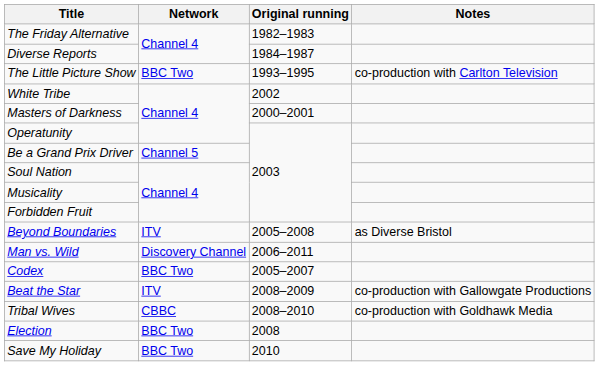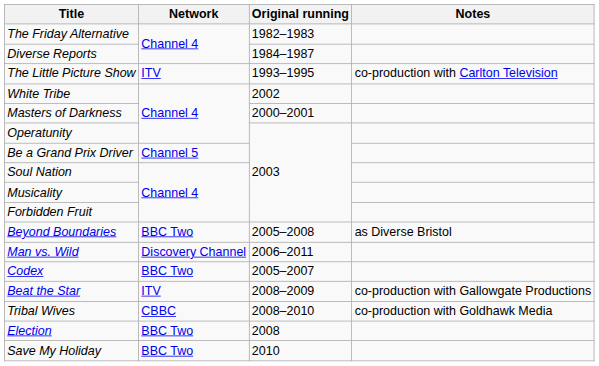 <table class="wikitable sortable">
 <tr>
 <th>Title</th>
 <th>Network</th>
 <th>Original running</th>
 <th>Notes</th>
 </tr>
 <tr>
 <td><em>The Friday Alternative</em></td>
 <td rowspan="2"><a href='#'>Channel 4</a></td>
 <td>1982–1983</td>
 <td></td>
 </tr>
 <tr>
 <td><em>Diverse Reports</em></td>
 <td>1984–1987</td>
 <td></td>
 </tr>
 <tr>
 <td><em>The Little Picture Show</em></td>
-<td><a href='#'>BBC Two</a></td>
+<td><a href='#'>ITV</a></td>
 <td>1993–1995</td>
 <td>co-production with <a href='#'>Carlton Television</a></td>
 </tr>
 <tr>
 <td><em>White Tribe</em></td>
 <td rowspan="3"><a href='#'>Channel 4</a></td>
 <td>2002</td>
 <td></td>
 </tr>
 <tr>
 <td><em>Masters of Darkness</em></td>
 <td>2000–2001</td>
 <td></td>
 </tr>
 <tr>
 <td><em>Operatunity</em></td>
 <td rowspan="5">2003</td>
 <td></td>
 </tr>
 <tr>
 <td><em>Be a Grand Prix Driver</em></td>
 <td><a href='#'>Channel 5</a></td>
 <td></td>
 </tr>
 <tr>
 <td><em>Soul Nation</em></td>
 <td rowspan="3"><a href='#'>Channel 4</a></td>
 <td></td>
 </tr>
 <tr>
 <td><em>Musicality</em></td>
 <td></td>
 </tr>
 <tr>
 <td><em>Forbidden Fruit</em></td>
 <td></td>
 </tr>
 <tr>
 <td><em><a href='#'>Beyond Boundaries</a></em></td>
-<td><a href='#'>ITV</a></td>
+<td><a href='#'>BBC Two</a></td>
 <td>2005–2008</td>
 <td>as Diverse Bristol</td>
 </tr>
 <tr>
 <td><em><a href='#'>Man vs. Wild</a></em></td>
 <td><a href='#'>Discovery Channel</a></td>
 <td>2006–2011</td>
 <td></td>
 </tr>
 <tr>
 <td><em><a href='#'>Codex</a></em></td>
 <td><a href='#'>BBC Two</a></td>
 <td>2005–2007</td>
 <td></td>
 </tr>
 <tr>
 <td><em><a href='#'>Beat the Star</a></em></td>
 <td><a href='#'>ITV</a></td>
 <td>2008–2009</td>
 <td>co-production with Gallowgate Productions</td>
 </tr>
 <tr>
 <td><em>Tribal Wives</em></td>
 <td><a href='#'>CBBC</a></td>
 <td>2008–2010</td>
 <td>co-production with Goldhawk Media</td>
 </tr>
 <tr>
 <td><em><a href='#'>Election</a></em></td>
 <td><a href='#'>BBC Two</a></td>
 <td>2008</td>
 <td></td>
 </tr>
 <tr>
 <td><em>Save My Holiday</em></td>
 <td><a href='#'>BBC Two</a></td>
 <td>2010</td>
 <td></td>
 </tr>
 </table>
